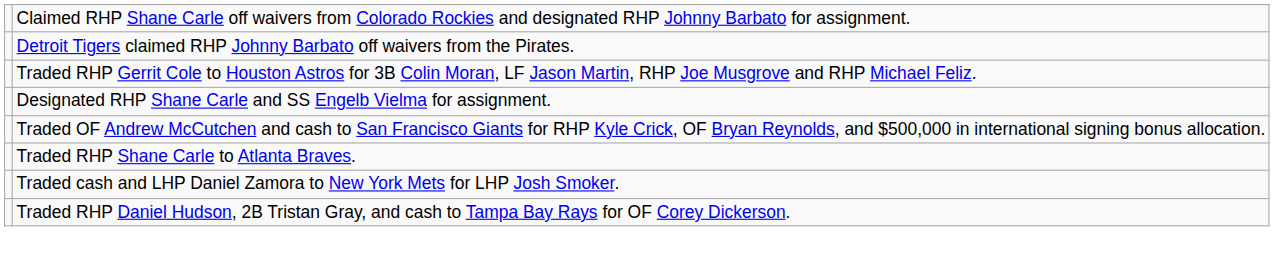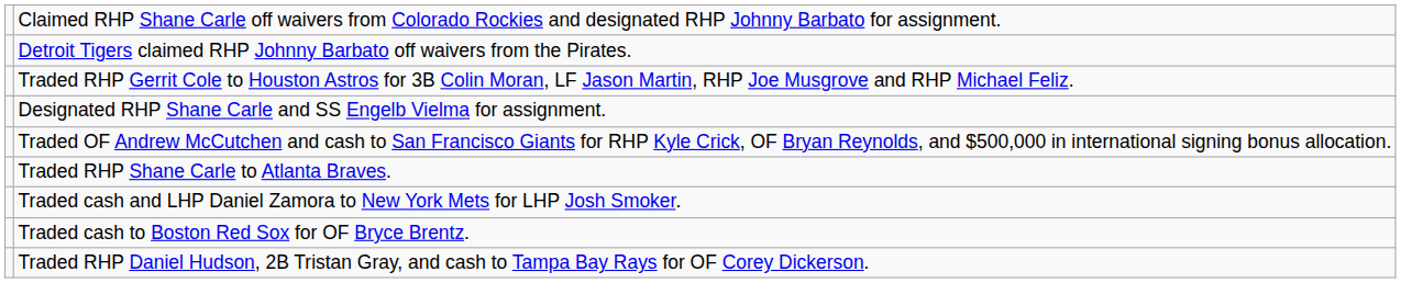 <table class="wikitable">
 <tr>
 <td></td>
 <td>Claimed RHP <a href='#'>Shane Carle</a> off waivers from <a href='#'>Colorado Rockies</a> and designated RHP <a href='#'>Johnny Barbato</a> for assignment.</td>
 </tr>
 <tr>
 <td></td>
 <td><a href='#'>Detroit Tigers</a> claimed RHP <a href='#'>Johnny Barbato</a> off waivers from the Pirates.</td>
 </tr>
 <tr>
 <td></td>
 <td>Traded RHP <a href='#'>Gerrit Cole</a> to <a href='#'>Houston Astros</a> for 3B <a href='#'>Colin Moran</a>, LF <a href='#'>Jason Martin</a>, RHP <a href='#'>Joe Musgrove</a> and RHP <a href='#'>Michael Feliz</a>.</td>
 </tr>
 <tr>
 <td></td>
 <td>Designated RHP <a href='#'>Shane Carle</a> and SS <a href='#'>Engelb Vielma</a> for assignment.</td>
 </tr>
 <tr>
 <td></td>
 <td>Traded OF <a href='#'>Andrew McCutchen</a> and cash to <a href='#'>San Francisco Giants</a> for RHP <a href='#'>Kyle Crick</a>, OF <a href='#'>Bryan Reynolds</a>, and $500,000 in international signing bonus allocation.</td>
 </tr>
 <tr>
 <td></td>
 <td>Traded RHP <a href='#'>Shane Carle</a> to <a href='#'>Atlanta Braves</a>.</td>
 </tr>
 <tr>
 <td></td>
 <td>Traded cash and LHP Daniel Zamora to <a href='#'>New York Mets</a> for LHP <a href='#'>Josh Smoker</a>.</td>
 </tr>
 <tr>
 <td></td>
+<td>Traded cash to <a href='#'>Boston Red Sox</a> for OF <a href='#'>Bryce Brentz</a>.</td>
+</tr>
+<tr>
+<td></td>
 <td>Traded RHP <a href='#'>Daniel Hudson</a>, 2B Tristan Gray, and cash to <a href='#'>Tampa Bay Rays</a> for OF <a href='#'>Corey Dickerson</a>.</td>
 </tr>
 </table>
